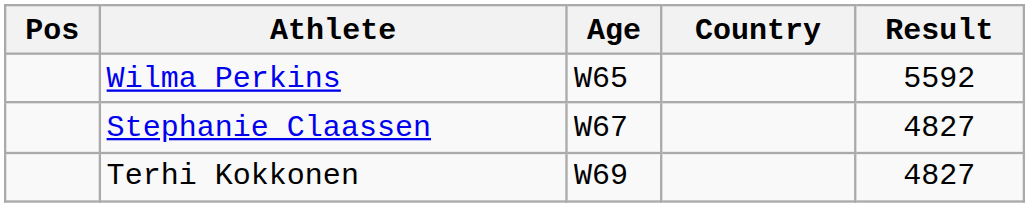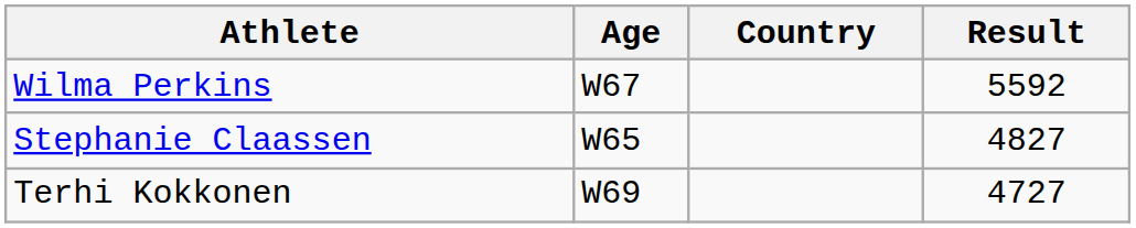 <table class="wikitable"  style="text-align:center; width:50%;">
 <tr>
-<th>Pos</th>
 <th>Athlete</th>
 <th>Age</th>
 <th>Country</th>
 <th>Result</th>
 </tr>
 <tr>
-<td align=center></td>
 <td align=left><a href='#'>Wilma Perkins</a></td>
-<td align=left>W65</td>
+<td align=left>W67</td>
 <td align=left></td>
 <td>5592</td>
 </tr>
 <tr>
-<td align=center></td>
 <td align=left><a href='#'>Stephanie Claassen</a></td>
-<td align=left>W67</td>
+<td align=left>W65</td>
 <td align=left></td>
 <td>4827</td>
 </tr>
 <tr>
-<td align=center></td>
 <td align=left>Terhi Kokkonen</td>
 <td align=left>W69</td>
 <td align=left></td>
-<td>4827</td>
+<td>4727</td>
 </tr>
 </table>
